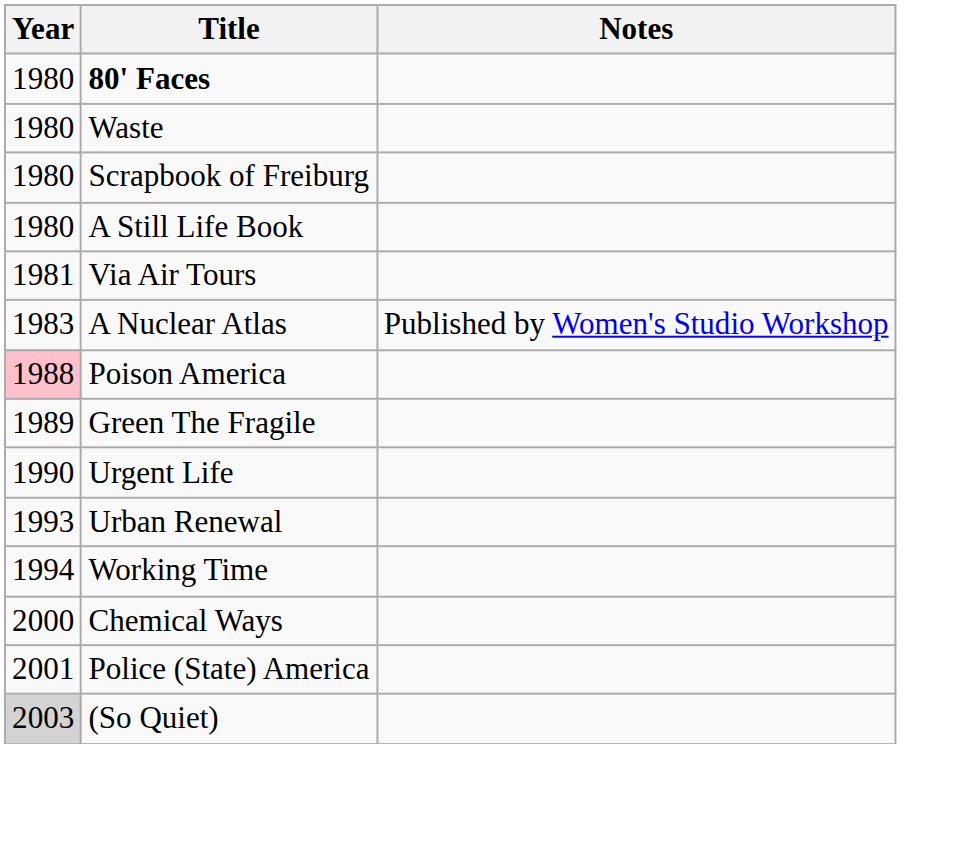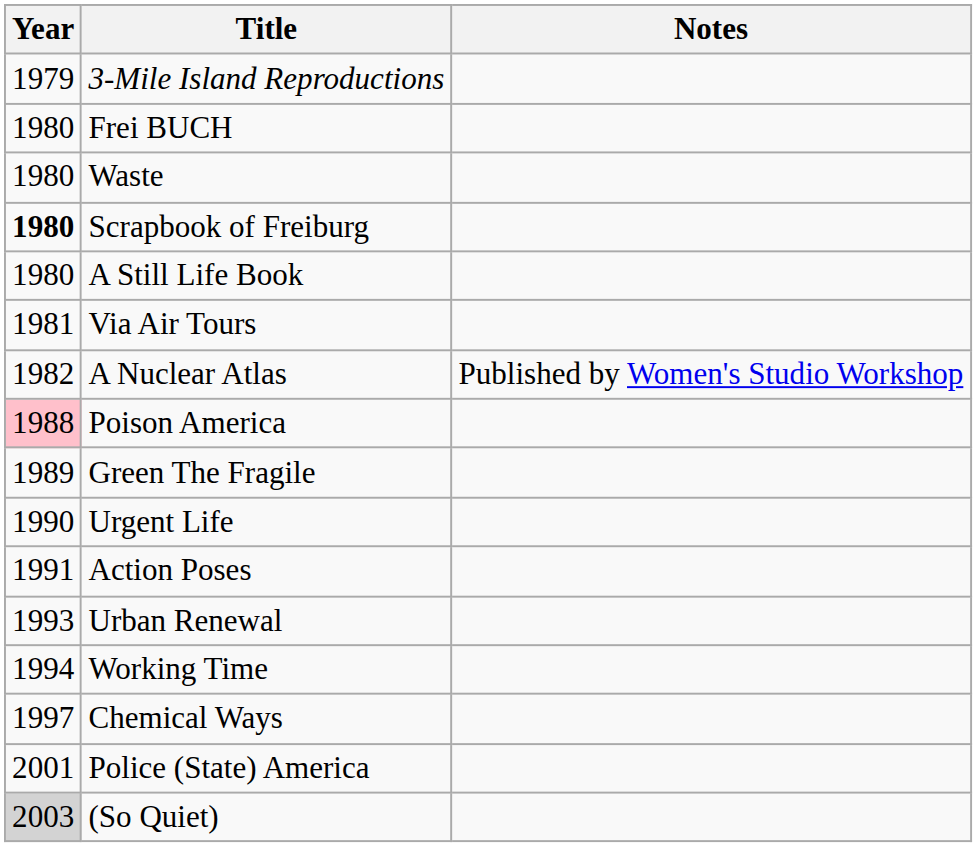 <table class="wikitable sortable">
 <tr>
 <th>Year</th>
 <th>Title</th>
 <th>Notes</th>
 </tr>
 <tr>
+<td>1979</td>
+<td><em>3-Mile Island Reproductions</em></td>
+<td></td>
+</tr>
+<tr>
 <td>1980</td>
-<td><strong>80' Faces<em></td>
+<td></em>Frei BUCH<em></td>
 <td></td>
 </tr>
 <tr>
 <td>1980</td>
 <td></em>Waste<em></td>
 <td></td>
 </tr>
 <tr>
-<td>1980</td>
+<td><strong>1980</strong></td>
 <td></em>Scrapbook of Freiburg<em></td>
 <td></td>
 </tr>
 <tr>
 <td>1980</td>
 <td></em>A Still Life Book<em></td>
 <td></td>
 </tr>
 <tr>
 <td>1981</td>
 <td></em>Via Air Tours<em></td>
 <td></td>
 </tr>
 <tr>
-<td>1983</td>
+<td>1982</td>
 <td></em>A Nuclear Atlas<em></td>
 <td>Published by <a href='#'>Women's Studio Workshop</a></td>
 </tr>
 <tr>
 <td style="background: pink;">1988</td>
 <td></em>Poison America<em></td>
 <td></td>
 </tr>
 <tr>
 <td>1989</td>
 <td></em>Green The Fragile<em></td>
 <td></td>
 </tr>
 <tr>
 <td>1990</td>
 <td></em>Urgent Life<em></td>
 <td></td>
 </tr>
 <tr>
+<td>1991</td>
+<td></em>Action Poses<em></td>
+<td></td>
+</tr>
+<tr>
 <td>1993</td>
 <td></em>Urban Renewal<em></td>
 <td></td>
 </tr>
 <tr>
 <td>1994</td>
 <td></em>Working Time<em></td>
 <td></td>
 </tr>
 <tr>
-<td>2000</td>
+<td>1997</td>
 <td></em>Chemical Ways<em></td>
 <td></td>
 </tr>
 <tr>
 <td>2001</td>
 <td></em>Police (State) America<em></td>
 <td></td>
 </tr>
 <tr>
 <td style="background: lightgrey;">2003</td>
 <td></em>(So Quiet)<em></td>
 <td></td>
 </tr>
 </table>
